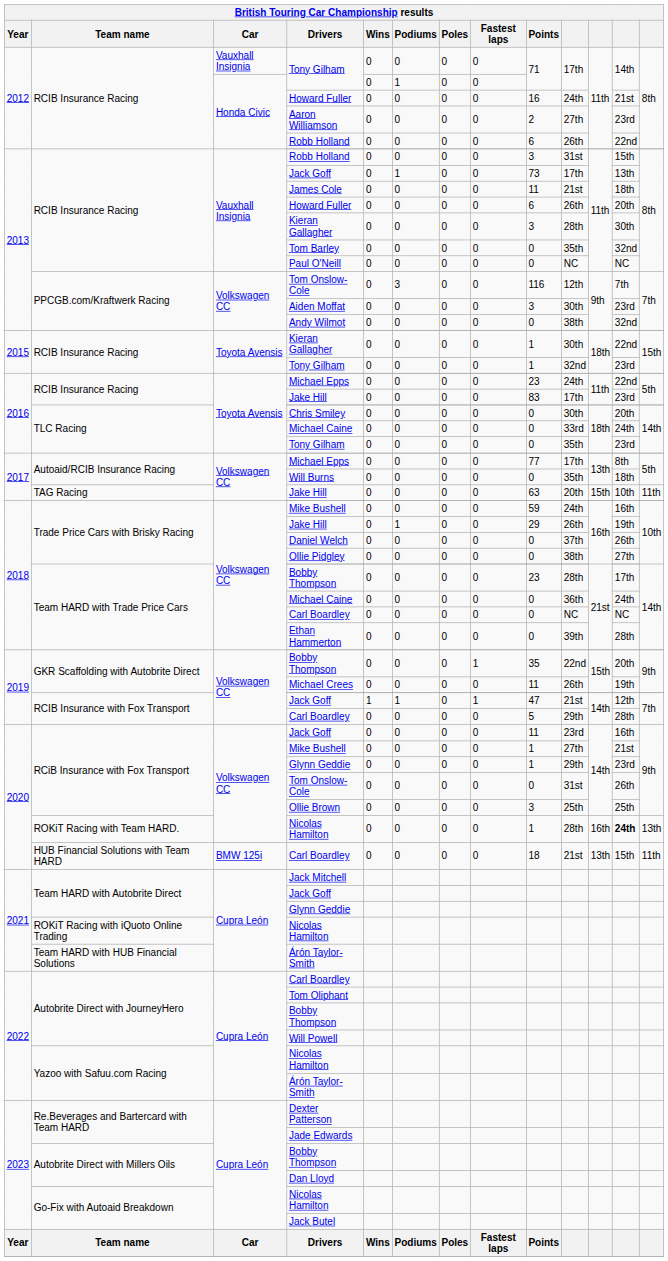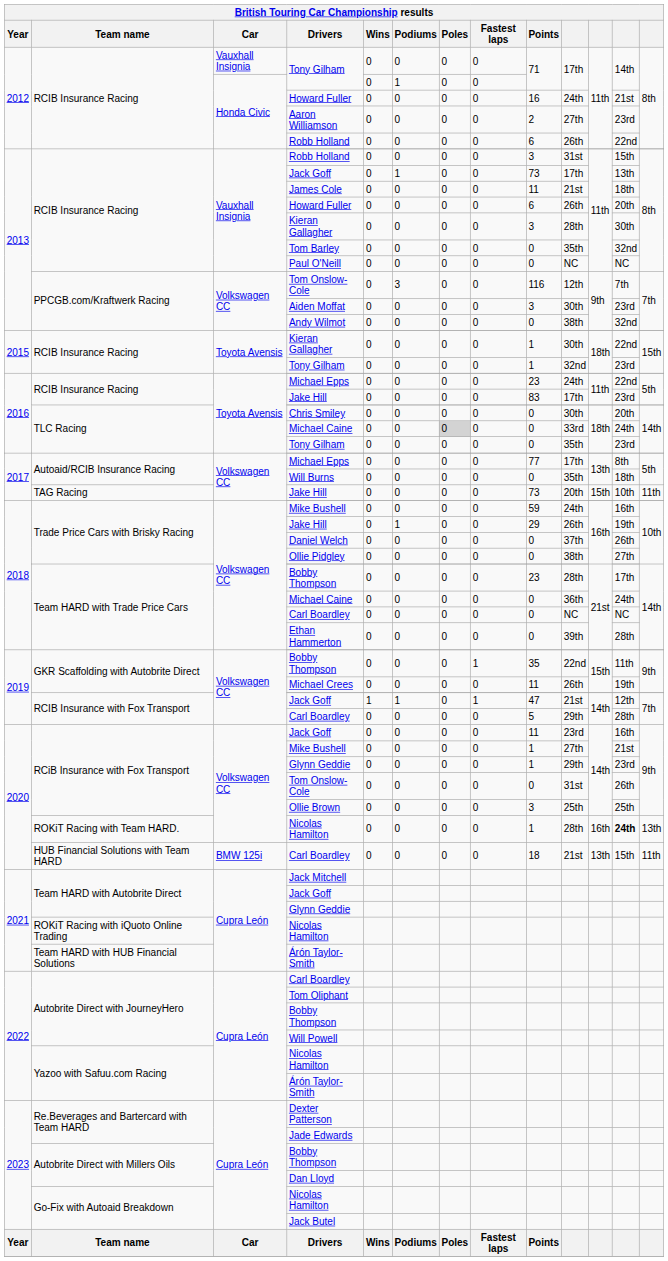 <table class="wikitable" style="font-size:95%; width:1000px">
 <tr>
 <th colspan=13><a href='#'>British Touring Car Championship</a> results</th>
 </tr>
 <tr>
 <th>Year</th>
 <th>Team name</th>
 <th>Car</th>
 <th>Drivers</th>
 <th>Wins</th>
 <th>Podiums</th>
 <th>Poles</th>
 <th>Fastest laps</th>
 <th>Points</th>
 <th></th>
 <th></th>
 <th></th>
 <th></th>
 </tr>
 <tr>
 <td rowspan=5><a href='#'>2012</a></td>
 <td rowspan=5>RCIB Insurance Racing</td>
 <td><a href='#'>Vauxhall Insignia</a></td>
 <td rowspan=2><a href='#'>Tony Gilham</a></td>
 <td>0</td>
 <td>0</td>
 <td>0</td>
 <td>0</td>
 <td rowspan=2>71</td>
 <td rowspan=2>17th</td>
 <td rowspan=5>11th</td>
 <td rowspan=2>14th</td>
 <td rowspan=5>8th</td>
 </tr>
 <tr>
 <td rowspan=4><a href='#'>Honda Civic</a></td>
 <td>0</td>
 <td>1</td>
 <td>0</td>
 <td>0</td>
 </tr>
 <tr>
 <td><a href='#'>Howard Fuller</a></td>
 <td>0</td>
 <td>0</td>
 <td>0</td>
 <td>0</td>
 <td>16</td>
 <td>24th</td>
 <td>21st</td>
 </tr>
 <tr>
 <td><a href='#'>Aaron Williamson</a></td>
 <td>0</td>
 <td>0</td>
 <td>0</td>
 <td>0</td>
 <td>2</td>
 <td>27th</td>
 <td>23rd</td>
 </tr>
 <tr>
 <td><a href='#'>Robb Holland</a></td>
 <td>0</td>
 <td>0</td>
 <td>0</td>
 <td>0</td>
 <td>6</td>
 <td>26th</td>
 <td>22nd</td>
 </tr>
 <tr>
 <td rowspan=11><a href='#'>2013</a></td>
 <td rowspan=8>RCIB Insurance Racing</td>
 <td rowspan=8><a href='#'>Vauxhall Insignia</a></td>
 </tr>
 <tr>
 <td><a href='#'>Robb Holland</a></td>
 <td>0</td>
 <td>0</td>
 <td>0</td>
 <td>0</td>
 <td>3</td>
 <td>31st</td>
 <td rowspan=7>11th</td>
 <td>15th</td>
 <td rowspan=7>8th</td>
 </tr>
 <tr>
 <td><a href='#'>Jack Goff</a></td>
 <td>0</td>
 <td>1</td>
 <td>0</td>
 <td>0</td>
 <td>73</td>
 <td>17th</td>
 <td>13th</td>
 </tr>
 <tr>
 <td><a href='#'>James Cole</a></td>
 <td>0</td>
 <td>0</td>
 <td>0</td>
 <td>0</td>
 <td>11</td>
 <td>21st</td>
 <td>18th</td>
 </tr>
 <tr>
 <td><a href='#'>Howard Fuller</a></td>
 <td>0</td>
 <td>0</td>
 <td>0</td>
 <td>0</td>
 <td>6</td>
 <td>26th</td>
 <td>20th</td>
 </tr>
 <tr>
 <td><a href='#'>Kieran Gallagher</a></td>
 <td>0</td>
 <td>0</td>
 <td>0</td>
 <td>0</td>
 <td>3</td>
 <td>28th</td>
 <td>30th</td>
 </tr>
 <tr>
 <td><a href='#'>Tom Barley</a></td>
 <td>0</td>
 <td>0</td>
 <td>0</td>
 <td>0</td>
 <td>0</td>
 <td>35th</td>
 <td>32nd</td>
 </tr>
 <tr>
 <td><a href='#'>Paul O'Neill</a></td>
 <td>0</td>
 <td>0</td>
 <td>0</td>
 <td>0</td>
 <td>0</td>
 <td>NC</td>
 <td>NC</td>
 </tr>
 <tr>
 <td rowspan=3>PPCGB.com/Kraftwerk Racing</td>
 <td rowspan=3><a href='#'>Volkswagen CC</a></td>
 <td><a href='#'>Tom Onslow-Cole</a></td>
 <td>0</td>
 <td>3</td>
 <td>0</td>
 <td>0</td>
 <td>116</td>
 <td>12th</td>
 <td rowspan=3>9th</td>
 <td>7th</td>
 <td rowspan=3>7th</td>
 </tr>
 <tr>
 <td><a href='#'>Aiden Moffat</a></td>
 <td>0</td>
 <td>0</td>
 <td>0</td>
 <td>0</td>
 <td>3</td>
 <td>30th</td>
 <td>23rd</td>
 </tr>
 <tr>
 <td><a href='#'>Andy Wilmot</a></td>
 <td>0</td>
 <td>0</td>
 <td>0</td>
 <td>0</td>
 <td>0</td>
 <td>38th</td>
 <td>32nd</td>
 </tr>
 <tr>
 <td rowspan=3><a href='#'>2015</a></td>
 <td rowspan=3>RCIB Insurance Racing</td>
 <td rowspan=3><a href='#'>Toyota Avensis</a></td>
 </tr>
 <tr>
 <td><a href='#'>Kieran Gallagher</a></td>
 <td>0</td>
 <td>0</td>
 <td>0</td>
 <td>0</td>
 <td>1</td>
 <td>30th</td>
 <td rowspan=2>18th</td>
 <td>22nd</td>
 <td rowspan=2>15th</td>
 </tr>
 <tr>
 <td><a href='#'>Tony Gilham</a></td>
 <td>0</td>
 <td>0</td>
 <td>0</td>
 <td>0</td>
 <td>1</td>
 <td>32nd</td>
 <td>23rd</td>
 </tr>
 <tr>
 <td rowspan=7><a href='#'>2016</a></td>
 <td rowspan=3>RCIB Insurance Racing</td>
 <td rowspan=7><a href='#'>Toyota Avensis</a></td>
 </tr>
 <tr>
 <td><a href='#'>Michael Epps</a></td>
 <td>0</td>
 <td>0</td>
 <td>0</td>
 <td>0</td>
 <td>23</td>
 <td>24th</td>
 <td rowspan=2>11th</td>
 <td>22nd</td>
 <td rowspan=2>5th</td>
 </tr>
 <tr>
 <td><a href='#'>Jake Hill</a></td>
 <td>0</td>
 <td>0</td>
 <td>0</td>
 <td>0</td>
 <td>83</td>
 <td>17th</td>
 <td>23rd</td>
 </tr>
 <tr>
 <td rowspan=4>TLC Racing</td>
 </tr>
 <tr>
 <td><a href='#'>Chris Smiley</a></td>
 <td>0</td>
 <td>0</td>
 <td>0</td>
 <td>0</td>
 <td>0</td>
 <td>30th</td>
 <td rowspan=3>18th</td>
 <td>20th</td>
 <td rowspan=3>14th</td>
 </tr>
 <tr>
 <td><a href='#'>Michael Caine</a></td>
 <td>0</td>
 <td>0</td>
-<td>0</td>
+<td style="background: lightgrey;">0</td>
 <td>0</td>
 <td>0</td>
 <td>33rd</td>
 <td>24th</td>
 </tr>
 <tr>
 <td><a href='#'>Tony Gilham</a></td>
 <td>0</td>
 <td>0</td>
 <td>0</td>
 <td>0</td>
 <td>0</td>
 <td>35th</td>
 <td>23rd</td>
 </tr>
 <tr>
 <td rowspan=4><a href='#'>2017</a></td>
 <td rowspan=3>Autoaid/RCIB Insurance Racing</td>
 <td rowspan=4><a href='#'>Volkswagen CC</a></td>
 </tr>
 <tr>
 <td><a href='#'>Michael Epps</a></td>
 <td>0</td>
 <td>0</td>
 <td>0</td>
 <td>0</td>
 <td>77</td>
 <td>17th</td>
 <td rowspan=2>13th</td>
 <td>8th</td>
 <td rowspan=2>5th</td>
 </tr>
 <tr>
 <td><a href='#'>Will Burns</a></td>
 <td>0</td>
 <td>0</td>
 <td>0</td>
 <td>0</td>
 <td>0</td>
 <td>35th</td>
 <td>18th</td>
 </tr>
 <tr>
 <td>TAG Racing</td>
 <td><a href='#'>Jake Hill</a></td>
 <td>0</td>
 <td>0</td>
 <td>0</td>
 <td>0</td>
-<td>63</td>
+<td>73</td>
 <td>20th</td>
 <td>15th</td>
 <td>10th</td>
 <td>11th</td>
 </tr>
 <tr>
 <td rowspan=10><a href='#'>2018</a></td>
 <td rowspan=5>Trade Price Cars with Brisky Racing</td>
 <td rowspan=10><a href='#'>Volkswagen CC</a></td>
 </tr>
 <tr>
 <td><a href='#'>Mike Bushell</a></td>
 <td>0</td>
 <td>0</td>
 <td>0</td>
 <td>0</td>
 <td>59</td>
 <td>24th</td>
 <td rowspan=5>16th</td>
 <td>16th</td>
 <td rowspan=5>10th</td>
 </tr>
 <tr>
 <td><a href='#'>Jake Hill</a></td>
 <td>0</td>
 <td>1</td>
 <td>0</td>
 <td>0</td>
 <td>29</td>
 <td>26th</td>
 <td>19th</td>
 </tr>
 <tr>
 <td><a href='#'>Daniel Welch</a></td>
 <td>0</td>
 <td>0</td>
 <td>0</td>
 <td>0</td>
 <td>0</td>
 <td>37th</td>
 <td>26th</td>
 </tr>
 <tr>
 <td><a href='#'>Ollie Pidgley</a></td>
 <td>0</td>
 <td>0</td>
 <td>0</td>
 <td>0</td>
 <td>0</td>
 <td>38th</td>
 <td>27th</td>
 </tr>
 <tr>
 <td rowspan=5>Team HARD with Trade Price Cars</td>
 </tr>
 <tr>
 <td><a href='#'>Bobby Thompson</a></td>
 <td>0</td>
 <td>0</td>
 <td>0</td>
 <td>0</td>
 <td>23</td>
 <td>28th</td>
 <td rowspan=4>21st</td>
 <td>17th</td>
 <td rowspan=4>14th</td>
 </tr>
 <tr>
 <td><a href='#'>Michael Caine</a></td>
 <td>0</td>
 <td>0</td>
 <td>0</td>
 <td>0</td>
 <td>0</td>
 <td>36th</td>
 <td>24th</td>
 </tr>
 <tr>
 <td><a href='#'>Carl Boardley</a></td>
 <td>0</td>
 <td>0</td>
 <td>0</td>
 <td>0</td>
 <td>0</td>
 <td>NC</td>
 <td>NC</td>
 </tr>
 <tr>
 <td><a href='#'>Ethan Hammerton</a></td>
 <td>0</td>
 <td>0</td>
 <td>0</td>
 <td>0</td>
 <td>0</td>
 <td>39th</td>
 <td>28th</td>
 </tr>
 <tr>
 <td rowspan=6><a href='#'>2019</a></td>
 <td rowspan=3>GKR Scaffolding with Autobrite Direct</td>
 <td rowspan=6><a href='#'>Volkswagen CC</a></td>
 </tr>
 <tr>
 <td><a href='#'>Bobby Thompson</a></td>
 <td>0</td>
 <td>0</td>
 <td>0</td>
 <td>1</td>
 <td>35</td>
 <td>22nd</td>
 <td rowspan=2>15th</td>
-<td>20th</td>
+<td>11th</td>
 <td rowspan=2>9th</td>
 </tr>
 <tr>
 <td><a href='#'>Michael Crees</a></td>
 <td>0</td>
 <td>0</td>
 <td>0</td>
 <td>0</td>
 <td>11</td>
 <td>26th</td>
 <td>19th</td>
 </tr>
 <tr>
 <td rowspan=3>RCIB Insurance with Fox Transport</td>
 </tr>
 <tr>
 <td><a href='#'>Jack Goff</a></td>
 <td>1</td>
 <td>1</td>
 <td>0</td>
 <td>1</td>
 <td>47</td>
 <td>21st</td>
 <td rowspan=2>14th</td>
 <td>12th</td>
 <td rowspan=2>7th</td>
 </tr>
 <tr>
 <td><a href='#'>Carl Boardley</a></td>
 <td>0</td>
 <td>0</td>
 <td>0</td>
 <td>0</td>
 <td>5</td>
 <td>29th</td>
 <td>28th</td>
 </tr>
 <tr>
 <td rowspan="7"><a href='#'>2020</a></td>
 <td rowspan="5">RCiB Insurance with Fox Transport</td>
 <td rowspan="6"><a href='#'>Volkswagen CC</a></td>
 <td><a href='#'>Jack Goff</a></td>
 <td>0</td>
 <td>0</td>
 <td>0</td>
 <td>0</td>
 <td>11</td>
 <td>23rd</td>
 <td rowspan="5">14th</td>
 <td>16th</td>
 <td rowspan="5">9th</td>
 </tr>
 <tr>
 <td><a href='#'>Mike Bushell</a></td>
 <td>0</td>
 <td>0</td>
 <td>0</td>
 <td>0</td>
 <td>1</td>
 <td>27th</td>
 <td>21st</td>
 </tr>
 <tr>
 <td><a href='#'>Glynn Geddie</a></td>
 <td>0</td>
 <td>0</td>
 <td>0</td>
 <td>0</td>
 <td>1</td>
 <td>29th</td>
 <td>23rd</td>
 </tr>
 <tr>
 <td><a href='#'>Tom Onslow-Cole</a></td>
 <td>0</td>
 <td>0</td>
 <td>0</td>
 <td>0</td>
 <td>0</td>
 <td>31st</td>
 <td>26th</td>
 </tr>
 <tr>
 <td><a href='#'>Ollie Brown</a></td>
 <td>0</td>
 <td>0</td>
 <td>0</td>
 <td>0</td>
 <td>3</td>
 <td>25th</td>
 <td>25th</td>
 </tr>
 <tr>
 <td>ROKiT Racing with Team HARD.</td>
 <td><a href='#'>Nicolas Hamilton</a></td>
 <td>0</td>
 <td>0</td>
 <td>0</td>
 <td>0</td>
 <td>1</td>
 <td>28th</td>
 <td>16th</td>
 <td><strong>24th</strong></td>
 <td>13th</td>
 </tr>
 <tr>
 <td>HUB Financial Solutions with Team HARD</td>
 <td><a href='#'>BMW 125i</a></td>
 <td><a href='#'>Carl Boardley</a></td>
 <td>0</td>
 <td>0</td>
 <td>0</td>
 <td>0</td>
 <td>18</td>
 <td>21st</td>
 <td>13th</td>
 <td>15th</td>
 <td>11th</td>
 </tr>
 <tr>
 <td rowspan="5"><a href='#'>2021</a></td>
 <td rowspan="3">Team HARD with Autobrite Direct</td>
 <td rowspan="5"><a href='#'>Cupra León</a></td>
 <td><a href='#'>Jack Mitchell</a></td>
 <td></td>
 <td></td>
 <td></td>
 <td></td>
 <td></td>
 <td></td>
 <td></td>
 <td></td>
 <td></td>
 </tr>
 <tr>
 <td><a href='#'>Jack Goff</a></td>
 <td></td>
 <td></td>
 <td></td>
 <td></td>
 <td></td>
 <td></td>
 <td></td>
 <td></td>
 <td></td>
 </tr>
 <tr>
 <td><a href='#'>Glynn Geddie</a></td>
 <td></td>
 <td></td>
 <td></td>
 <td></td>
 <td></td>
 <td></td>
 <td></td>
 <td></td>
 <td></td>
 </tr>
 <tr>
 <td>ROKiT Racing with iQuoto Online Trading</td>
 <td><a href='#'>Nicolas Hamilton</a></td>
 <td></td>
 <td></td>
 <td></td>
 <td></td>
 <td></td>
 <td></td>
 <td></td>
 <td></td>
 <td></td>
 </tr>
 <tr>
 <td>Team HARD with HUB Financial Solutions</td>
 <td><a href='#'>Árón Taylor-Smith</a></td>
 <td></td>
 <td></td>
 <td></td>
 <td></td>
 <td></td>
 <td></td>
 <td></td>
 <td></td>
 <td></td>
 </tr>
 <tr>
 <td rowspan="6"><a href='#'>2022</a></td>
 <td rowspan="4">Autobrite Direct with JourneyHero</td>
 <td rowspan="6"><a href='#'>Cupra León</a></td>
 <td><a href='#'>Carl Boardley</a></td>
 <td></td>
 <td></td>
 <td></td>
 <td></td>
 <td></td>
 <td></td>
 <td></td>
 <td></td>
 <td></td>
 </tr>
 <tr>
 <td><a href='#'>Tom Oliphant</a></td>
 <td></td>
 <td></td>
 <td></td>
 <td></td>
 <td></td>
 <td></td>
 <td></td>
 <td></td>
 <td></td>
 </tr>
 <tr>
 <td><a href='#'>Bobby Thompson</a></td>
 <td></td>
 <td></td>
 <td></td>
 <td></td>
 <td></td>
 <td></td>
 <td></td>
 <td></td>
 <td></td>
 </tr>
 <tr>
 <td><a href='#'>Will Powell</a></td>
 <td></td>
 <td></td>
 <td></td>
 <td></td>
 <td></td>
 <td></td>
 <td></td>
 <td></td>
 <td></td>
 </tr>
 <tr>
 <td rowspan="2">Yazoo with Safuu.com Racing</td>
 <td><a href='#'>Nicolas Hamilton</a></td>
 <td></td>
 <td></td>
 <td></td>
 <td></td>
 <td></td>
 <td></td>
 <td></td>
 <td></td>
 <td></td>
 </tr>
 <tr>
 <td><a href='#'>Árón Taylor-Smith</a></td>
 <td></td>
 <td></td>
 <td></td>
 <td></td>
 <td></td>
 <td></td>
 <td></td>
 <td></td>
 <td></td>
 </tr>
 <tr>
 <td rowspan="6"><a href='#'>2023</a></td>
 <td rowspan="2">Re.Beverages and Bartercard with Team HARD</td>
 <td rowspan="6"><a href='#'>Cupra León</a></td>
 <td><a href='#'>Dexter Patterson</a></td>
 <td></td>
 <td></td>
 <td></td>
 <td></td>
 <td></td>
 <td></td>
 <td></td>
 <td></td>
 <td></td>
 </tr>
 <tr>
 <td><a href='#'>Jade Edwards</a></td>
 <td></td>
 <td></td>
 <td></td>
 <td></td>
 <td></td>
 <td></td>
 <td></td>
 <td></td>
 <td></td>
 </tr>
 <tr>
 <td rowspan="2">Autobrite Direct with Millers Oils</td>
 <td><a href='#'>Bobby Thompson</a></td>
 <td></td>
 <td></td>
 <td></td>
 <td></td>
 <td></td>
 <td></td>
 <td></td>
 <td></td>
 <td></td>
 </tr>
 <tr>
 <td><a href='#'>Dan Lloyd</a></td>
 <td></td>
 <td></td>
 <td></td>
 <td></td>
 <td></td>
 <td></td>
 <td></td>
 <td></td>
 <td></td>
 </tr>
 <tr>
 <td rowspan="2">Go-Fix with Autoaid Breakdown</td>
 <td><a href='#'>Nicolas Hamilton</a></td>
 <td></td>
 <td></td>
 <td></td>
 <td></td>
 <td></td>
 <td></td>
 <td></td>
 <td></td>
 <td></td>
 </tr>
 <tr>
 <td><a href='#'>Jack Butel</a></td>
 <td></td>
 <td></td>
 <td></td>
 <td></td>
 <td></td>
 <td></td>
 <td></td>
 <td></td>
 <td></td>
 </tr>
 <tr>
 <th>Year</th>
 <th>Team name</th>
 <th>Car</th>
 <th>Drivers</th>
 <th>Wins</th>
 <th>Podiums</th>
 <th>Poles</th>
 <th>Fastest laps</th>
 <th>Points</th>
 <th></th>
 <th></th>
 <th></th>
 <th></th>
 </tr>
 <tr>
 </tr>
 </table>
